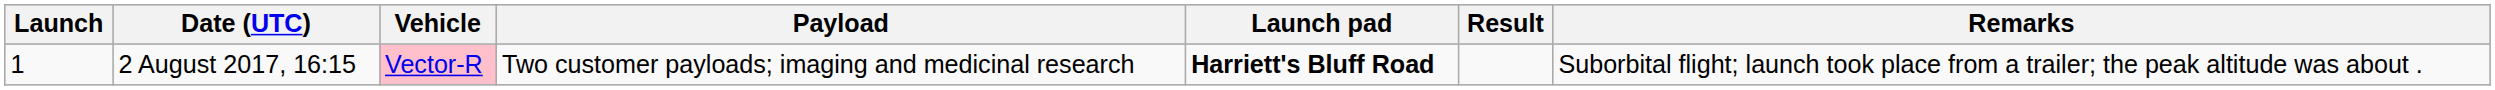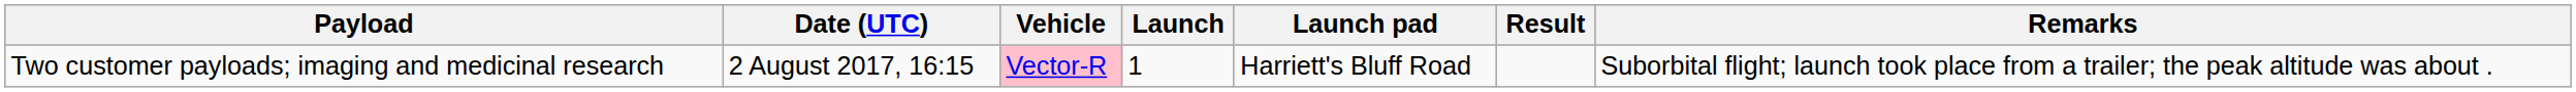 <table class="wikitable" width="100%">
 <tr ---- style="background:#FFDEAD;">
-<th>Launch</th>
+<th>Payload</th>
 <th>Date (<a href='#'>UTC</a>)</th>
 <th>Vehicle</th>
-<th>Payload</th>
+<th>Launch</th>
 <th>Launch pad</th>
 <th>Result</th>
 <th>Remarks</th>
 </tr>
 <tr>
-<td>1</td>
+<td>Two customer payloads; imaging and medicinal research</td>
 <td>2 August 2017, 16:15</td>
 <td style="background: pink;"><a href='#'>Vector-R</a></td>
-<td>Two customer payloads; imaging and medicinal research</td>
-<td><strong>Harriett's Bluff Road</strong></td>
+<td>1</td>
+<td>Harriett's Bluff Road</td>
 <td></td>
 <td>Suborbital flight; launch took place from a trailer; the peak altitude was about .</td>
 </tr>
 </table>
